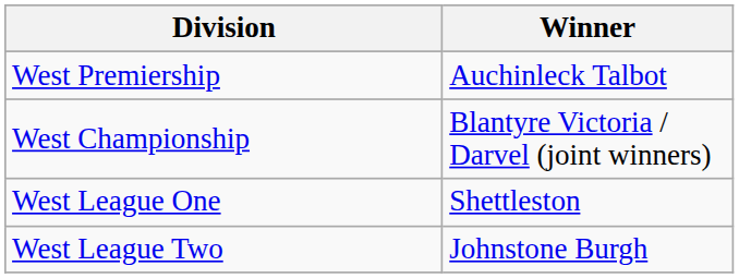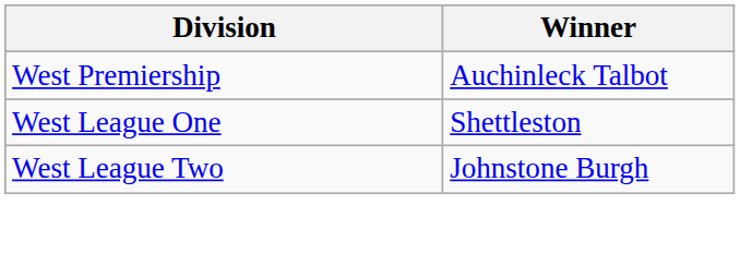 <table class="wikitable">
 <tr>
 <th width=230>Division</th>
 <th width=150>Winner</th>
 </tr>
 <tr>
 <td><a href='#'>West Premiership</a></td>
 <td><a href='#'>Auchinleck Talbot</a></td>
 </tr>
 <tr>
-<td><a href='#'>West Championship</a></td>
-<td><a href='#'>Blantyre Victoria</a> /<br><a href='#'>Darvel</a> (joint winners)</td>
-</tr>
-<tr>
 <td><a href='#'>West League One</a></td>
 <td><a href='#'>Shettleston</a></td>
 </tr>
 <tr>
 <td><a href='#'>West League Two</a></td>
 <td><a href='#'>Johnstone Burgh</a></td>
 </tr>
 </table>
